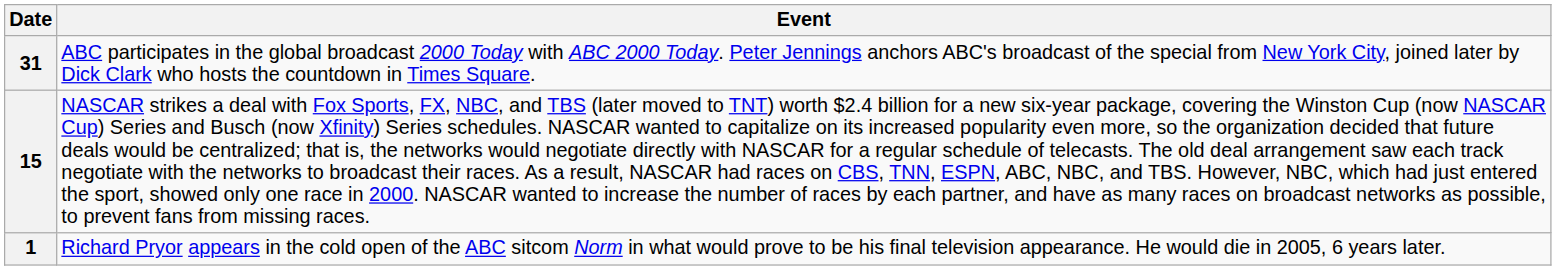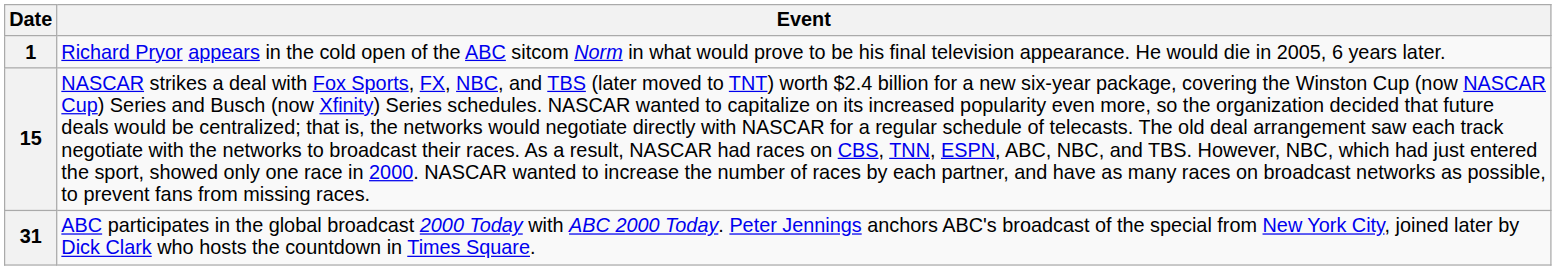 <table class="wikitable">
 <tr>
 <th>Date</th>
 <th>Event</th>
 </tr>
 <tr>
-<th>31</th>
-<td><a href='#'>ABC</a> participates in the global broadcast <em><a href='#'>2000 Today</a></em> with <em><a href='#'>ABC 2000 Today</a></em>. <a href='#'>Peter Jennings</a> anchors ABC's broadcast of the special from <a href='#'>New York City</a>, joined later by <a href='#'>Dick Clark</a> who hosts the countdown in <a href='#'>Times Square</a>.</td>
+<th>1</th>
+<td><a href='#'>Richard Pryor</a> <a href='#'>appears</a> in the cold open of the <a href='#'>ABC</a> sitcom <em><a href='#'>Norm</a></em> in what would prove to be his final television appearance. He would die in 2005, 6 years later.</td>
 </tr>
 <tr>
 <th>15</th>
 <td><a href='#'>NASCAR</a> strikes a deal with <a href='#'>Fox Sports</a>, <a href='#'>FX</a>, <a href='#'>NBC</a>, and <a href='#'>TBS</a> (later moved to <a href='#'>TNT</a>) worth $2.4 billion for a new six-year package, covering the Winston Cup (now <a href='#'>NASCAR Cup</a>) Series and Busch (now <a href='#'>Xfinity</a>) Series schedules. NASCAR wanted to capitalize on its increased popularity even more, so the organization decided that future deals would be centralized; that is, the networks would negotiate directly with NASCAR for a regular schedule of telecasts. The old deal arrangement saw each track negotiate with the networks to broadcast their races. As a result, NASCAR had races on <a href='#'>CBS</a>, <a href='#'>TNN</a>, <a href='#'>ESPN</a>, ABC, NBC, and TBS. However, NBC, which had just entered the sport, showed only one race in <a href='#'>2000</a>. NASCAR wanted to increase the number of races by each partner, and have as many races on broadcast networks as possible, to prevent fans from missing races.</td>
 </tr>
 <tr>
-<th>1</th>
-<td><a href='#'>Richard Pryor</a> <a href='#'>appears</a> in the cold open of the <a href='#'>ABC</a> sitcom <em><a href='#'>Norm</a></em> in what would prove to be his final television appearance. He would die in 2005, 6 years later.</td>
+<th>31</th>
+<td><a href='#'>ABC</a> participates in the global broadcast <em><a href='#'>2000 Today</a></em> with <em><a href='#'>ABC 2000 Today</a></em>. <a href='#'>Peter Jennings</a> anchors ABC's broadcast of the special from <a href='#'>New York City</a>, joined later by <a href='#'>Dick Clark</a> who hosts the countdown in <a href='#'>Times Square</a>.</td>
 </tr>
 </table>
